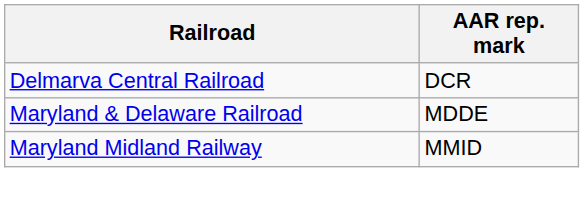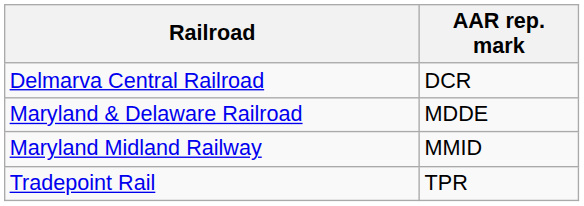 <table class="wikitable" border="1">
 <tr>
 <th width="300px">Railroad</th>
 <th width="110px">AAR rep. mark</th>
 </tr>
 <tr>
 <td width="300px"><a href='#'>Delmarva Central Railroad</a></td>
 <td width="">DCR</td>
 </tr>
 <tr>
 <td width="300px"><a href='#'>Maryland & Delaware Railroad</a></td>
 <td width="110px">MDDE</td>
 </tr>
 <tr>
 <td width="300px"><a href='#'>Maryland Midland Railway</a></td>
 <td width="110px">MMID</td>
 </tr>
+<tr>
+<td><a href='#'>Tradepoint Rail</a></td>
+<td>TPR</td>
+</tr>
 </table>
